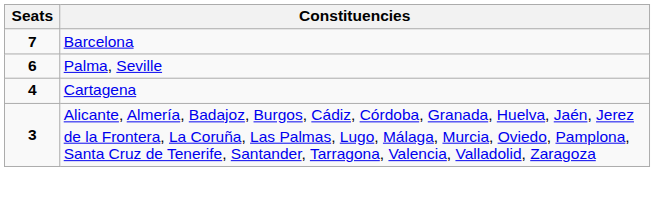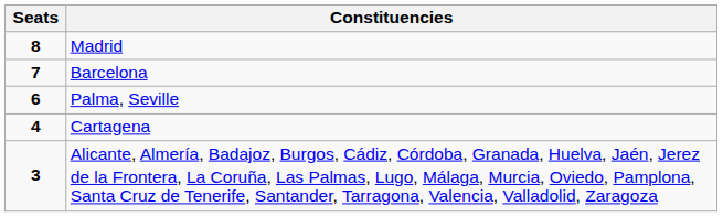 <table class="wikitable" style="text-align:left;">
 <tr>
 <th width="50">Seats</th>
 <th width="600">Constituencies</th>
+</tr>
+<tr>
+<td align="center"><strong>8</strong></td>
+<td><a href='#'>Madrid</a></td>
 </tr>
 <tr>
 <td align="center"><strong>7</strong></td>
 <td><a href='#'>Barcelona</a></td>
 </tr>
 <tr>
 <td align="center"><strong>6</strong></td>
 <td><a href='#'>Palma</a>, <a href='#'>Seville</a></td>
 </tr>
 <tr>
 <td align="center"><strong>4</strong></td>
 <td><a href='#'>Cartagena</a></td>
 </tr>
 <tr>
 <td align="center"><strong>3</strong></td>
 <td><a href='#'>Alicante</a>, <a href='#'>Almería</a>, <a href='#'>Badajoz</a>, <a href='#'>Burgos</a>, <a href='#'>Cádiz</a>, <a href='#'>Córdoba</a>, <a href='#'>Granada</a>, <a href='#'>Huelva</a>, <a href='#'>Jaén</a>, <a href='#'>Jerez de la Frontera</a>, <a href='#'>La Coruña</a>, <a href='#'>Las Palmas</a><sup></sup>, <a href='#'>Lugo</a>, <a href='#'>Málaga</a>, <a href='#'>Murcia</a>, <a href='#'>Oviedo</a>, <a href='#'>Pamplona</a>, <a href='#'>Santa Cruz de Tenerife</a>, <a href='#'>Santander</a>, <a href='#'>Tarragona</a>, <a href='#'>Valencia</a>, <a href='#'>Valladolid</a>, <a href='#'>Zaragoza</a></td>
 </tr>
 </table>
